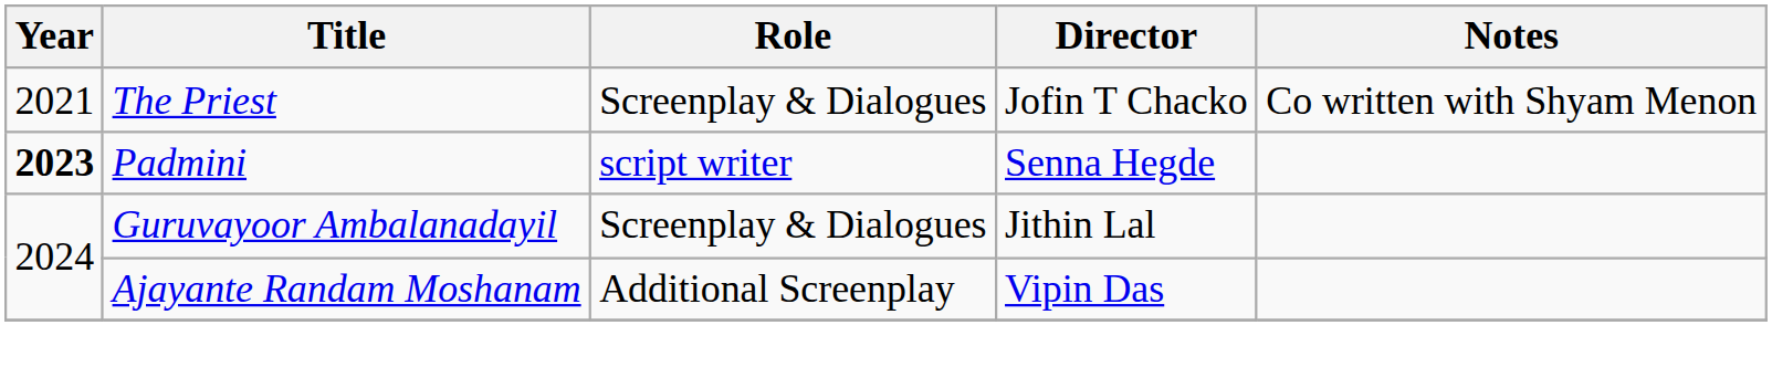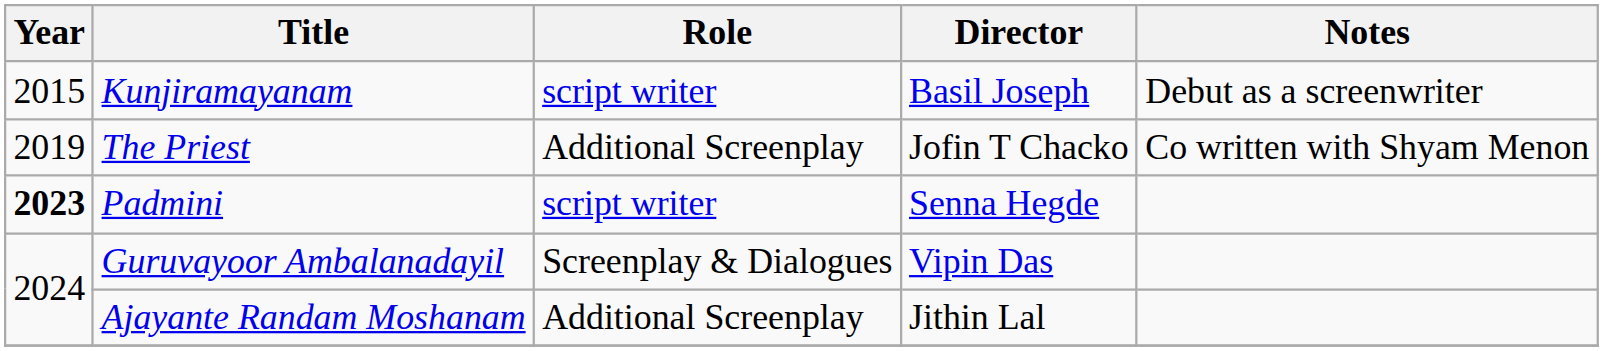 <table class="wikitable sortable">
 <tr>
 <th scope="col">Year</th>
 <th scope="col">Title</th>
 <th scope="col">Role</th>
 <th scope="col">Director</th>
 <th scope="col" class="unsortable">Notes</th>
 </tr>
 <tr>
-<td>2021</td>
+<td>2015</td>
+<td><em><a href='#'>Kunjiramayanam</a></em></td>
+<td><a href='#'>script writer</a></td>
+<td><a href='#'>Basil Joseph</a></td>
+<td>Debut as a screenwriter</td>
+</tr>
+<tr>
+<td>2019</td>
 <td><em><a href='#'>The Priest</a></em></td>
-<td>Screenplay & Dialogues</td>
+<td>Additional Screenplay</td>
 <td>Jofin T Chacko</td>
 <td>Co written with Shyam Menon</td>
 </tr>
 <tr>
 <td><strong>2023</strong></td>
 <td><em><a href='#'>Padmini</a></em></td>
 <td><a href='#'>script writer</a></td>
 <td><a href='#'>Senna Hegde</a></td>
 <td></td>
 </tr>
 <tr>
 <td rowspan=2>2024</td>
 <td><em><a href='#'>Guruvayoor Ambalanadayil</a></em></td>
 <td>Screenplay & Dialogues</td>
-<td>Jithin Lal</td>
+<td><a href='#'>Vipin Das</a></td>
 <td></td>
 </tr>
 <tr>
 <td><em><a href='#'>Ajayante Randam Moshanam</a></em></td>
 <td>Additional Screenplay</td>
-<td><a href='#'>Vipin Das</a></td>
+<td>Jithin Lal</td>
 <td></td>
 </tr>
 <tr>
 </tr>
 </table>
